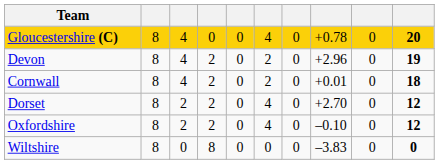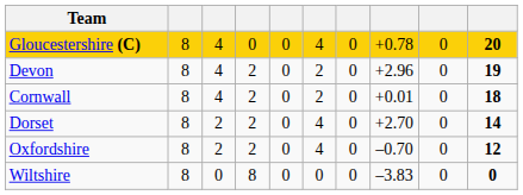 <table class="wikitable" style="text-align:center">
 <tr>
 <th width="150">Team</th>
 <th width="25"></th>
 <th width="25"></th>
 <th width="25"></th>
 <th width="25"></th>
 <th width="25"></th>
 <th width="25"></th>
 <th width="40"></th>
 <th width="40"></th>
 <th width="40"></th>
 </tr>
 <tr style="background:#fbd009">
 <td style="text-align:left"><a href='#'>Gloucestershire</a> <strong>(C)</strong></td>
 <td>8</td>
 <td>4</td>
 <td>0</td>
 <td>0</td>
 <td>4</td>
 <td>0</td>
 <td>+0.78</td>
 <td>0</td>
 <td><strong>20</strong></td>
 </tr>
 <tr>
 <td style="text-align:left"><a href='#'>Devon</a></td>
 <td>8</td>
 <td>4</td>
 <td>2</td>
 <td>0</td>
 <td>2</td>
 <td>0</td>
 <td>+2.96</td>
 <td>0</td>
 <td><strong>19</strong></td>
 </tr>
 <tr>
 <td style="text-align:left"><a href='#'>Cornwall</a></td>
 <td>8</td>
 <td>4</td>
 <td>2</td>
 <td>0</td>
 <td>2</td>
 <td>0</td>
 <td>+0.01</td>
 <td>0</td>
 <td><strong>18</strong></td>
 </tr>
 <tr>
 <td style="text-align:left"><a href='#'>Dorset</a></td>
 <td>8</td>
 <td>2</td>
 <td>2</td>
 <td>0</td>
 <td>4</td>
 <td>0</td>
 <td>+2.70</td>
 <td>0</td>
-<td><strong>12</strong></td>
+<td><strong>14</strong></td>
 </tr>
 <tr>
 <td style="text-align:left"><a href='#'>Oxfordshire</a></td>
 <td>8</td>
 <td>2</td>
 <td>2</td>
 <td>0</td>
 <td>4</td>
 <td>0</td>
-<td>–0.10</td>
+<td>–0.70</td>
 <td>0</td>
 <td><strong>12</strong></td>
 </tr>
 <tr>
 <td style="text-align:left"><a href='#'>Wiltshire</a></td>
 <td>8</td>
 <td>0</td>
 <td>8</td>
 <td>0</td>
 <td>0</td>
 <td>0</td>
 <td>–3.83</td>
 <td>0</td>
 <td><strong>0</strong></td>
 </tr>
 </table>
